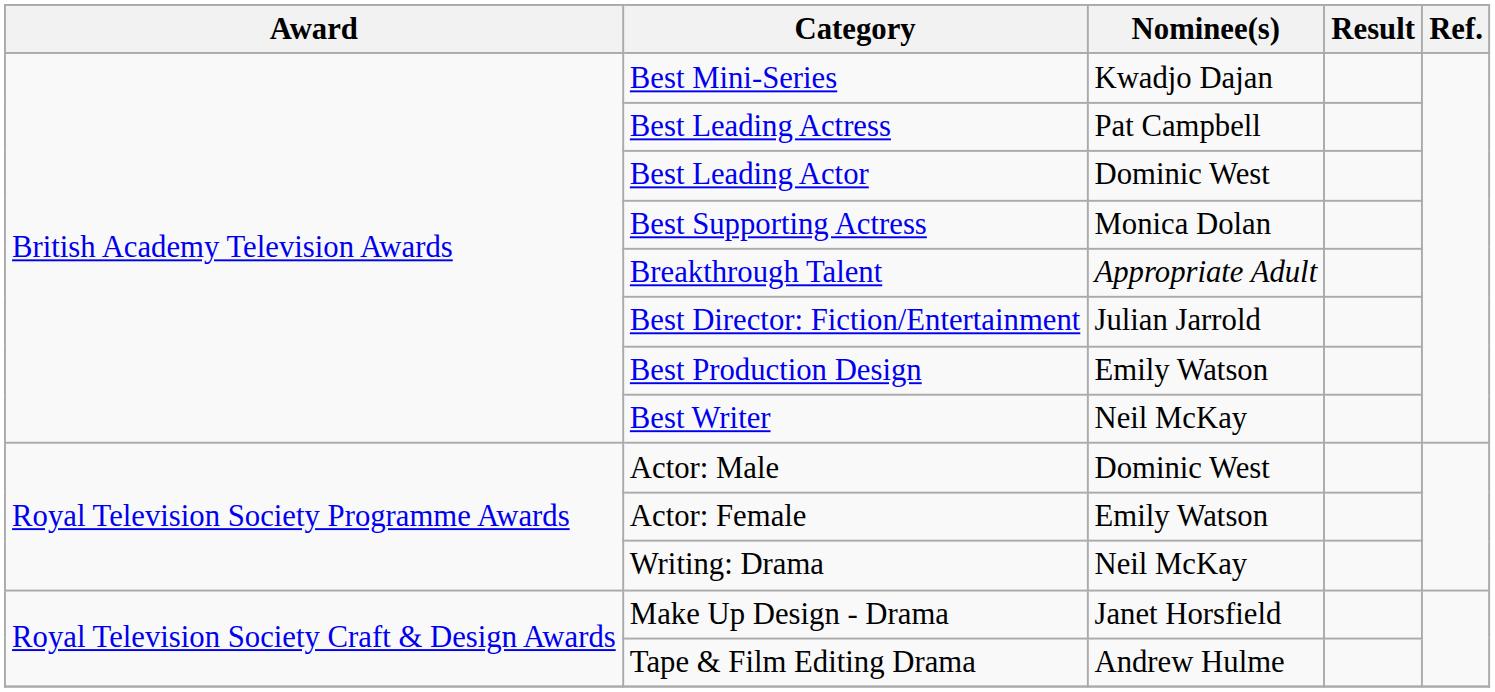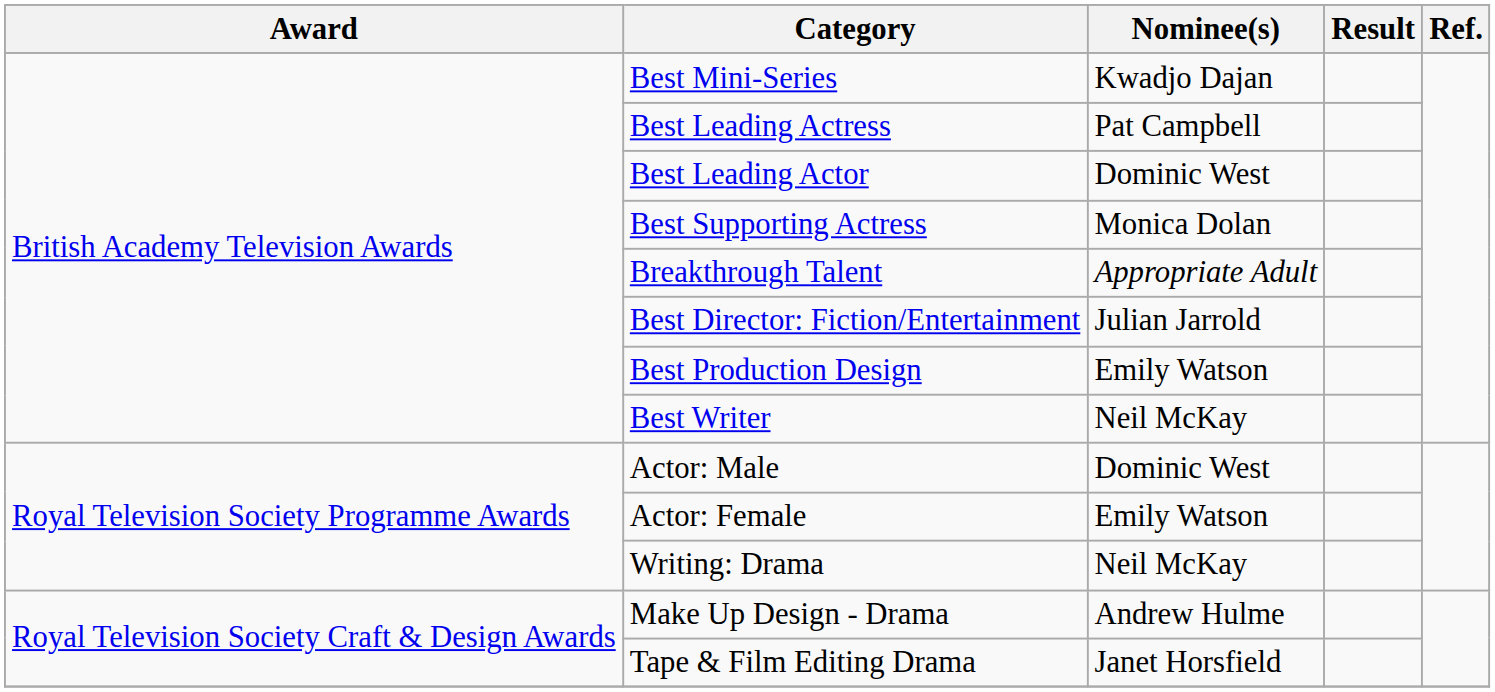 <table class="wikitable">
 <tr>
 <th>Award</th>
 <th>Category</th>
 <th>Nominee(s)</th>
 <th>Result</th>
 <th>Ref.</th>
 </tr>
 <tr>
 <td rowspan='8'><a href='#'>British Academy Television Awards</a></td>
 <td><a href='#'>Best Mini-Series</a></td>
 <td>Kwadjo Dajan</td>
 <td></td>
 <td rowspan="8"></td>
 </tr>
 <tr>
 <td><a href='#'>Best Leading Actress</a></td>
 <td>Pat Campbell</td>
 <td></td>
 </tr>
 <tr>
 <td><a href='#'>Best Leading Actor</a></td>
 <td>Dominic West</td>
 <td></td>
 </tr>
 <tr>
 <td><a href='#'>Best Supporting Actress</a></td>
 <td>Monica Dolan</td>
 <td></td>
 </tr>
 <tr>
 <td><a href='#'>Breakthrough Talent</a></td>
 <td><em>Appropriate Adult</em></td>
 <td></td>
 </tr>
 <tr>
 <td><a href='#'>Best Director: Fiction/Entertainment</a></td>
 <td>Julian Jarrold</td>
 <td></td>
 </tr>
 <tr>
 <td><a href='#'>Best Production Design</a></td>
 <td>Emily Watson</td>
 <td></td>
 </tr>
 <tr>
 <td><a href='#'>Best Writer</a></td>
 <td>Neil McKay</td>
 <td></td>
 </tr>
 <tr>
 <td rowspan="3"><a href='#'>Royal Television Society Programme Awards</a></td>
 <td>Actor: Male</td>
 <td>Dominic West</td>
 <td></td>
 <td rowspan="3"></td>
 </tr>
 <tr>
 <td>Actor: Female</td>
 <td>Emily Watson</td>
 <td></td>
 </tr>
 <tr>
 <td>Writing: Drama</td>
 <td>Neil McKay</td>
 <td></td>
 </tr>
 <tr>
 <td rowspan="2"><a href='#'>Royal Television Society Craft & Design Awards</a></td>
 <td>Make Up Design - Drama</td>
-<td>Janet Horsfield</td>
+<td>Andrew Hulme</td>
 <td></td>
 <td rowspan="2"></td>
 </tr>
 <tr>
 <td>Tape & Film Editing Drama</td>
-<td>Andrew Hulme</td>
+<td>Janet Horsfield</td>
 <td></td>
 </tr>
 <tr>
 </tr>
 </table>
